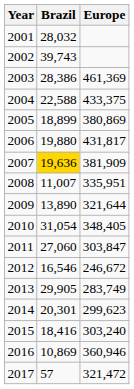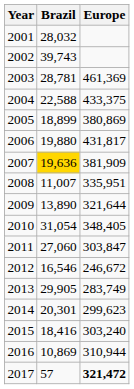 <table class="wikitable">
 <tr>
 <th>Year</th>
 <th>Brazil</th>
 <th>Europe</th>
 </tr>
 <tr>
 <td>2001</td>
 <td>28,032</td>
 <td></td>
 </tr>
 <tr>
 <td>2002</td>
 <td>39,743</td>
 <td></td>
 </tr>
 <tr>
 <td>2003</td>
-<td>28,386</td>
+<td>28,781</td>
 <td>461,369</td>
 </tr>
 <tr>
 <td>2004</td>
 <td>22,588</td>
 <td>433,375</td>
 </tr>
 <tr>
 <td>2005</td>
 <td>18,899</td>
 <td>380,869</td>
 </tr>
 <tr>
 <td>2006</td>
 <td>19,880</td>
 <td>431,817</td>
 </tr>
 <tr>
 <td>2007</td>
 <td style="background: gold;">19,636</td>
 <td>381,909</td>
 </tr>
 <tr>
 <td>2008</td>
 <td>11,007</td>
 <td>335,951</td>
 </tr>
 <tr>
 <td>2009</td>
 <td>13,890</td>
 <td>321,644</td>
 </tr>
 <tr>
 <td>2010</td>
 <td>31,054</td>
 <td>348,405</td>
 </tr>
 <tr>
 <td>2011</td>
 <td>27,060</td>
 <td>303,847</td>
 </tr>
 <tr>
 <td>2012</td>
 <td>16,546</td>
 <td>246,672</td>
 </tr>
 <tr>
 <td>2013</td>
 <td>29,905</td>
 <td>283,749</td>
 </tr>
 <tr>
 <td>2014</td>
 <td>20,301</td>
 <td>299,623</td>
 </tr>
 <tr>
 <td>2015</td>
 <td>18,416</td>
 <td>303,240</td>
 </tr>
 <tr>
 <td>2016</td>
 <td>10,869</td>
-<td>360,946</td>
+<td>310,944</td>
 </tr>
 <tr>
 <td>2017</td>
 <td>57</td>
-<td>321,472</td>
+<td><strong>321,472</strong></td>
 </tr>
 </table>
